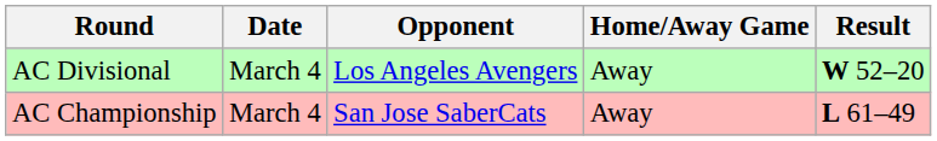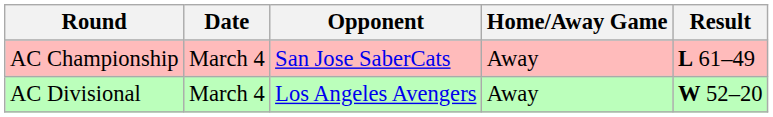 <table class="wikitable">
 <tr>
 <th>Round</th>
 <th>Date</th>
 <th>Opponent</th>
 <th>Home/Away Game</th>
 <th>Result</th>
 </tr>
+<tr bgcolor="ffbbbb">
+<td>AC Championship</td>
+<td>March 4</td>
+<td><a href='#'>San Jose SaberCats</a></td>
+<td>Away</td>
+<td><strong>L</strong> 61–49</td>
+</tr>
 <tr bgcolor="bbffbb">
 <td>AC Divisional</td>
 <td>March 4</td>
 <td><a href='#'>Los Angeles Avengers</a></td>
 <td>Away</td>
 <td><strong>W</strong> 52–20</td>
 </tr>
-<tr bgcolor="ffbbbb">
-<td>AC Championship</td>
-<td>March 4</td>
-<td><a href='#'>San Jose SaberCats</a></td>
-<td>Away</td>
-<td><strong>L</strong> 61–49</td>
-</tr>
 </table>
